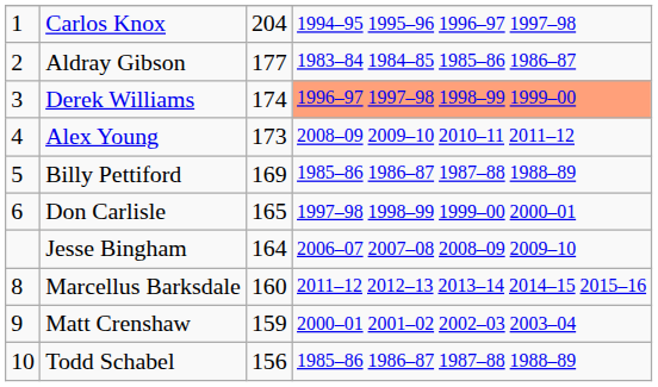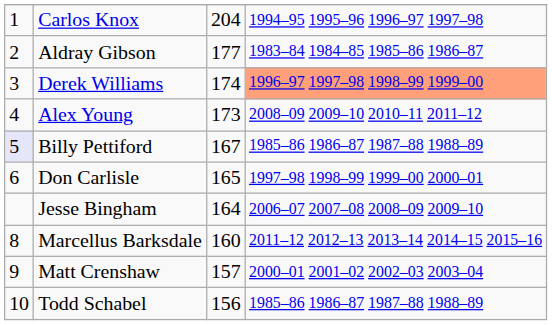 <table class="wikitable">
 <tr>
 </tr>
 <tr>
 <td>1</td>
 <td><a href='#'>Carlos Knox</a></td>
 <td>204</td>
 <td style="font-size:80%;"><a href='#'>1994–95</a> <a href='#'>1995–96</a> <a href='#'>1996–97</a> <a href='#'>1997–98</a></td>
 </tr>
 <tr>
 <td>2</td>
 <td>Aldray Gibson</td>
 <td>177</td>
 <td style="font-size:80%;"><a href='#'>1983–84</a> <a href='#'>1984–85</a> <a href='#'>1985–86</a> <a href='#'>1986–87</a></td>
 </tr>
 <tr>
 <td>3</td>
 <td><a href='#'>Derek Williams</a></td>
 <td>174</td>
 <td style="background: lightsalmon; font-size:80%;"><a href='#'>1996–97</a> <a href='#'>1997–98</a> <a href='#'>1998–99</a> <a href='#'>1999–00</a></td>
 </tr>
 <tr>
 <td>4</td>
 <td><a href='#'>Alex Young</a></td>
 <td>173</td>
 <td style="font-size:80%;"><a href='#'>2008–09</a> <a href='#'>2009–10</a> <a href='#'>2010–11</a> <a href='#'>2011–12</a></td>
 </tr>
 <tr>
-<td>5</td>
+<td style="background: lavender;">5</td>
 <td>Billy Pettiford</td>
-<td>169</td>
+<td>167</td>
 <td style="font-size:80%;"><a href='#'>1985–86</a> <a href='#'>1986–87</a> <a href='#'>1987–88</a> <a href='#'>1988–89</a></td>
 </tr>
 <tr>
 <td>6</td>
 <td>Don Carlisle</td>
 <td>165</td>
 <td style="font-size:80%;"><a href='#'>1997–98</a> <a href='#'>1998–99</a> <a href='#'>1999–00</a> <a href='#'>2000–01</a></td>
 </tr>
 <tr>
 <td></td>
 <td>Jesse Bingham</td>
 <td>164</td>
 <td style="font-size:80%;"><a href='#'>2006–07</a> <a href='#'>2007–08</a> <a href='#'>2008–09</a> <a href='#'>2009–10</a></td>
 </tr>
 <tr>
 <td>8</td>
 <td>Marcellus Barksdale</td>
 <td>160</td>
 <td style="font-size:80%;"><a href='#'>2011–12</a> <a href='#'>2012–13</a> <a href='#'>2013–14</a> <a href='#'>2014–15</a> <a href='#'>2015–16</a></td>
 </tr>
 <tr>
 <td>9</td>
 <td>Matt Crenshaw</td>
-<td>159</td>
+<td>157</td>
 <td style="font-size:80%;"><a href='#'>2000–01</a> <a href='#'>2001–02</a> <a href='#'>2002–03</a> <a href='#'>2003–04</a></td>
 </tr>
 <tr>
 <td>10</td>
 <td>Todd Schabel</td>
 <td>156</td>
 <td style="font-size:80%;"><a href='#'>1985–86</a> <a href='#'>1986–87</a> <a href='#'>1987–88</a> <a href='#'>1988–89</a></td>
 </tr>
 </table>
